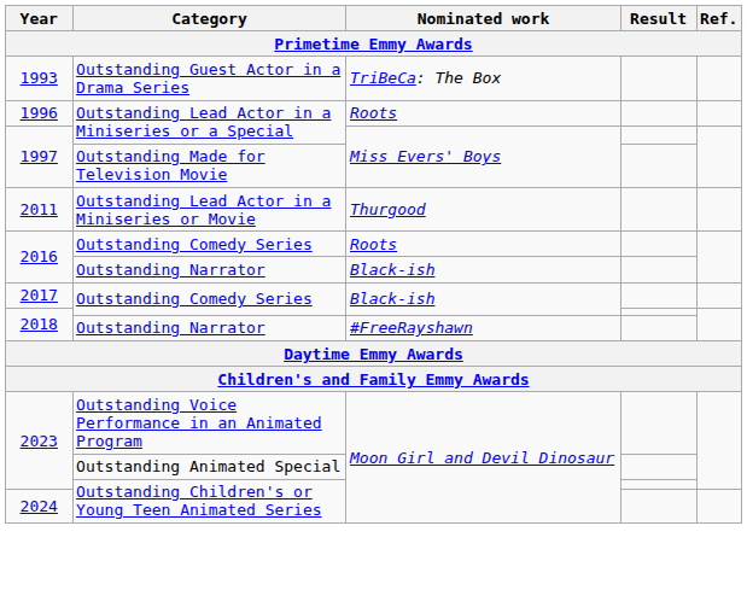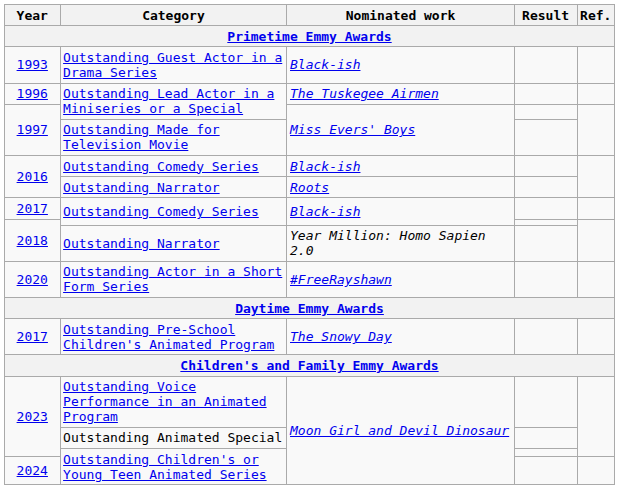 <table class=wikitable>
 <tr>
 <th scope="col" style="width:5em;">Year</th>
 <th scope="col" style="width:26em;">Category</th>
 <th scope="col" style="width:25em;">Nominated work</th>
 <th scope="col" style="width:5em;">Result</th>
 <th>Ref.</th>
 </tr>
 <tr>
 <th colspan=5><a href='#'>Primetime Emmy Awards</a></th>
 </tr>
 <tr>
 <td style="text-align:center;"><a href='#'>1993</a></td>
 <td><a href='#'>Outstanding Guest Actor in a Drama Series</a></td>
-<td><em><a href='#'>TriBeCa</a>: The Box</em></td>
+<td><em><a href='#'>Black-ish</a></em></td>
 <td></td>
 <td style="text-align:center;"></td>
 </tr>
 <tr>
 <td style="text-align:center;"><a href='#'>1996</a></td>
 <td rowspan="2"><a href='#'>Outstanding Lead Actor in a Miniseries or a Special</a></td>
-<td><em><a href='#'>Roots</a></em></td>
+<td><em><a href='#'>The Tuskegee Airmen</a></em></td>
 <td></td>
 <td style="text-align:center;"></td>
 </tr>
 <tr>
 <td style="text-align:center;", rowspan="2"><a href='#'>1997</a></td>
 <td rowspan="2"><em><a href='#'>Miss Evers' Boys</a></em></td>
 <td></td>
 <td style="text-align:center;", rowspan=2></td>
 </tr>
 <tr>
 <td><a href='#'>Outstanding Made for Television Movie</a></td>
 <td></td>
 </tr>
 <tr>
-<td style="text-align:center;"><a href='#'>2011</a></td>
-<td><a href='#'>Outstanding Lead Actor in a Miniseries or Movie</a></td>
-<td><em><a href='#'>Thurgood</a></em></td>
-<td></td>
-<td style="text-align:center;"></td>
-</tr>
-<tr>
 <td style="text-align:center;", rowspan="2"><a href='#'>2016</a></td>
 <td><a href='#'>Outstanding Comedy Series</a></td>
-<td><em><a href='#'>Roots</a></em></td>
+<td><em><a href='#'>Black-ish</a></em></td>
 <td></td>
 <td style="text-align:center;", rowspan=2></td>
 </tr>
 <tr>
 <td><a href='#'>Outstanding Narrator</a></td>
-<td><em><a href='#'>Black-ish</a></em></td>
+<td><em><a href='#'>Roots</a></em></td>
 <td></td>
 </tr>
 <tr>
 <td style="text-align:center;"><a href='#'>2017</a></td>
 <td rowspan="2"><a href='#'>Outstanding Comedy Series</a></td>
 <td rowspan="2"><em><a href='#'>Black-ish</a></em></td>
 <td></td>
 <td style="text-align:center;"></td>
 </tr>
 <tr>
 <td style="text-align:center;", rowspan="2"><a href='#'>2018</a></td>
 <td></td>
 <td style="text-align:center;", rowspan=2></td>
 </tr>
 <tr>
 <td><a href='#'>Outstanding Narrator</a></td>
-<td><em><a href='#'>#FreeRayshawn</a></em></td>
+<td><em>Year Million: Homo Sapien 2.0</em></td>
 <td></td>
 </tr>
 <tr>
+<td style="text-align:center;"><a href='#'>2020</a></td>
+<td><a href='#'>Outstanding Actor in a Short Form Series</a></td>
+<td><em><a href='#'>#FreeRayshawn</a></em></td>
+<td></td>
+<td style="text-align:center;"></td>
+</tr>
+<tr>
 <th colspan=5><a href='#'>Daytime Emmy Awards</a></th>
+</tr>
+<tr>
+<td style="text-align:center;"><a href='#'>2017</a></td>
+<td><a href='#'>Outstanding Pre-School Children's Animated Program</a></td>
+<td><em><a href='#'>The Snowy Day</a></em></td>
+<td></td>
+<td></td>
 </tr>
 <tr>
 <th colspan=5><a href='#'>Children's and Family Emmy Awards</a></th>
 </tr>
 <tr>
 <td style="text-align:center;" rowspan="3"><a href='#'>2023</a></td>
 <td><a href='#'>Outstanding Voice Performance in an Animated Program</a></td>
 <td rowspan="4"><em><a href='#'>Moon Girl and Devil Dinosaur</a></em></td>
 <td></td>
 <td style="text-align:center;" rowspan="3"></td>
 </tr>
 <tr>
 <td>Outstanding Animated Special</td>
 <td></td>
 </tr>
 <tr>
 <td rowspan=2><a href='#'>Outstanding Children's or Young Teen Animated Series</a></td>
 <td></td>
 </tr>
 <tr>
 <td style="text-align:center;"><a href='#'>2024</a></td>
 <td></td>
 <td style="text-align:center;"></td>
 </tr>
 </table>
